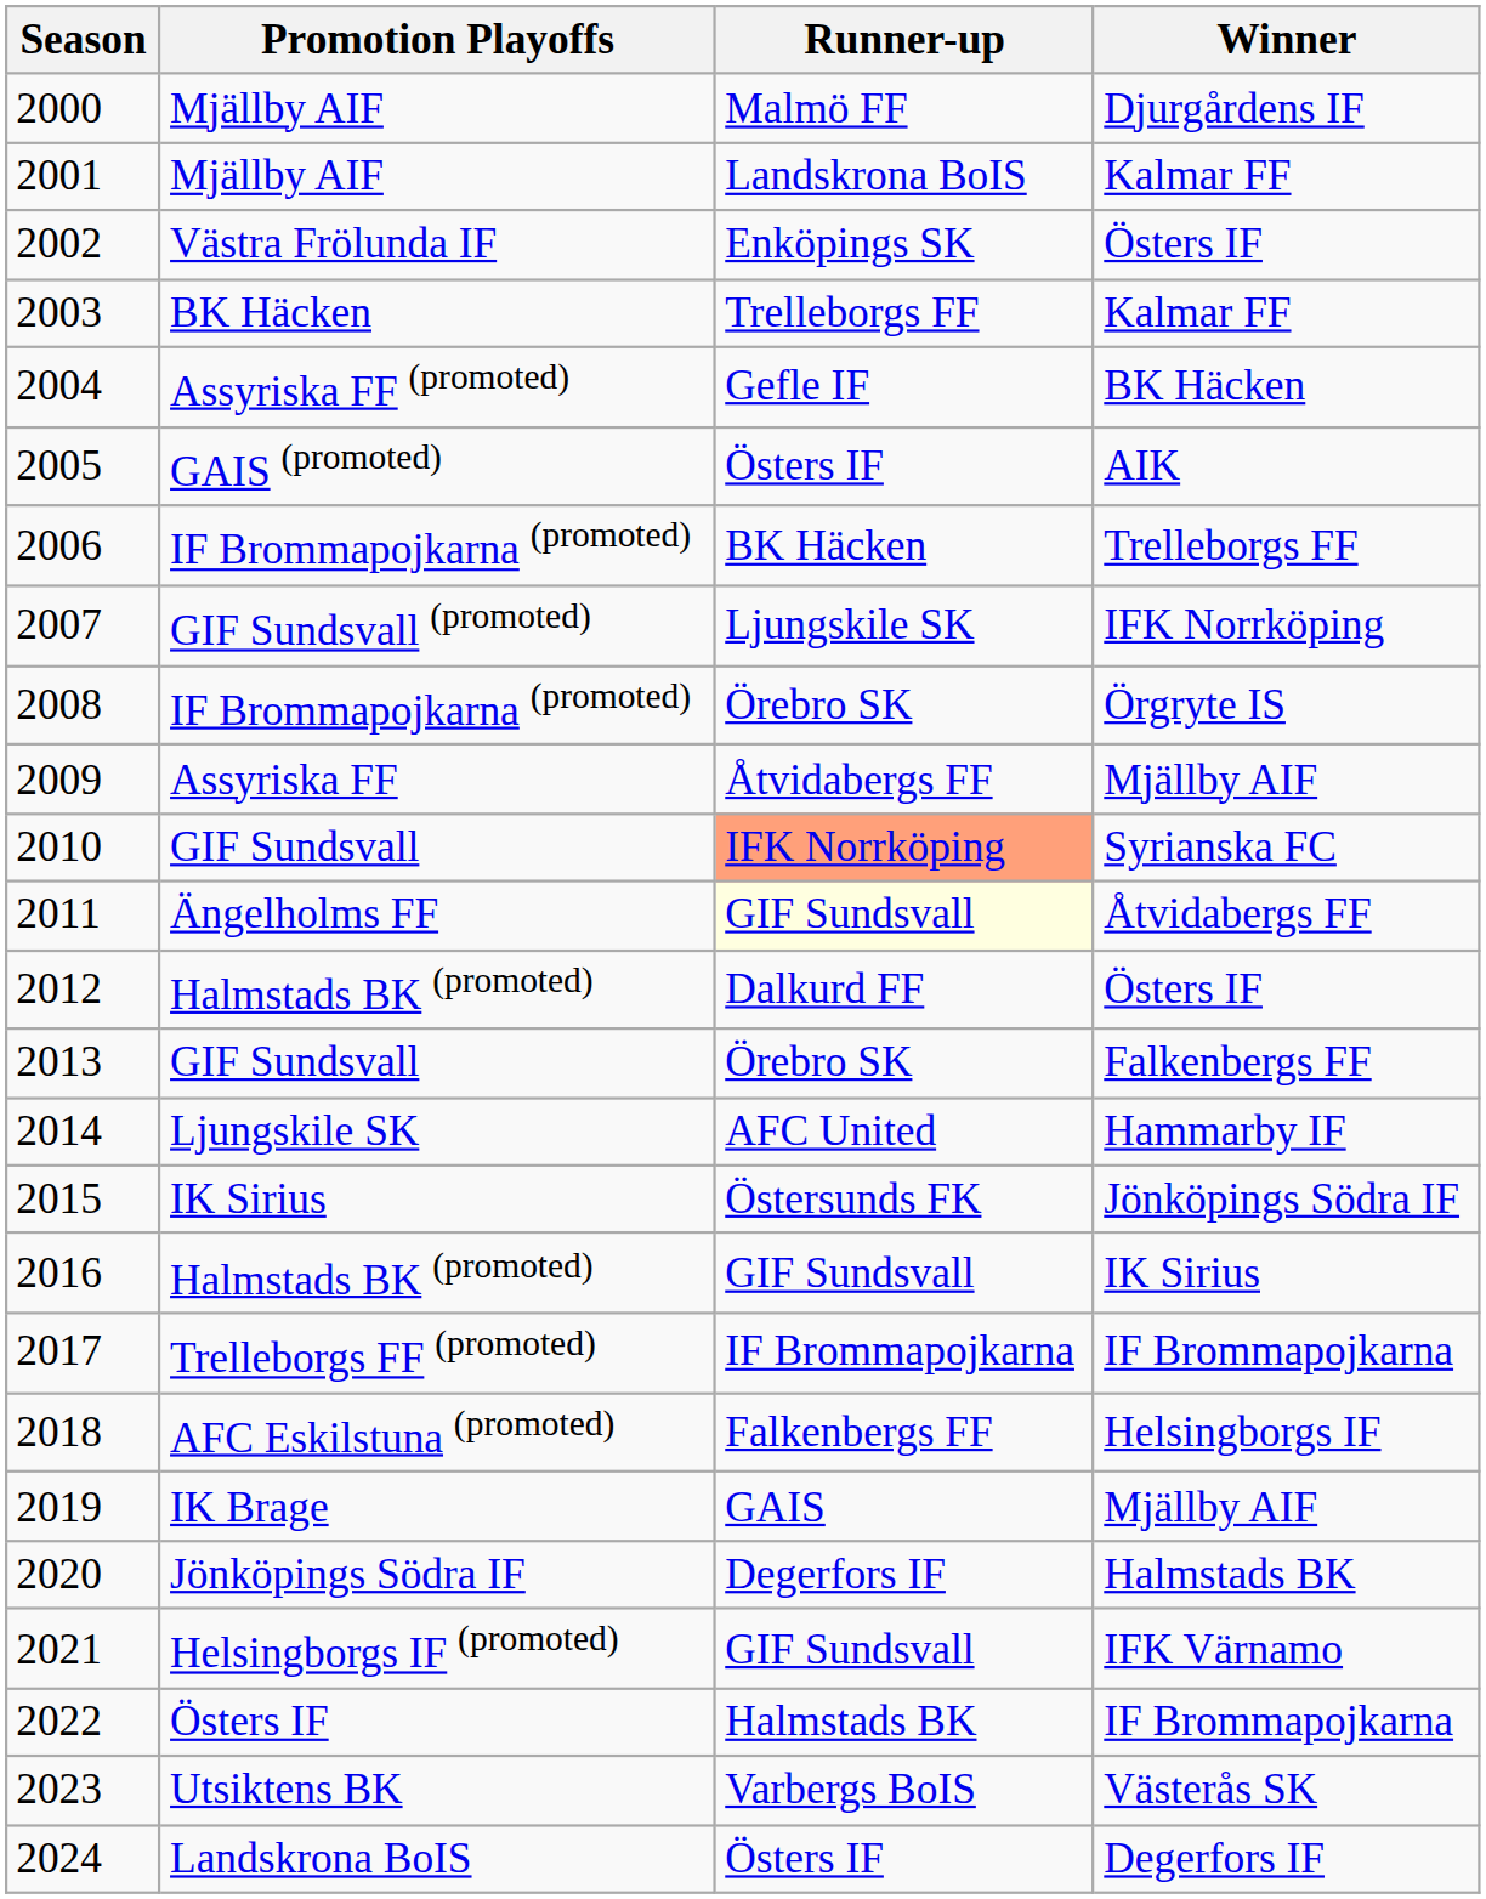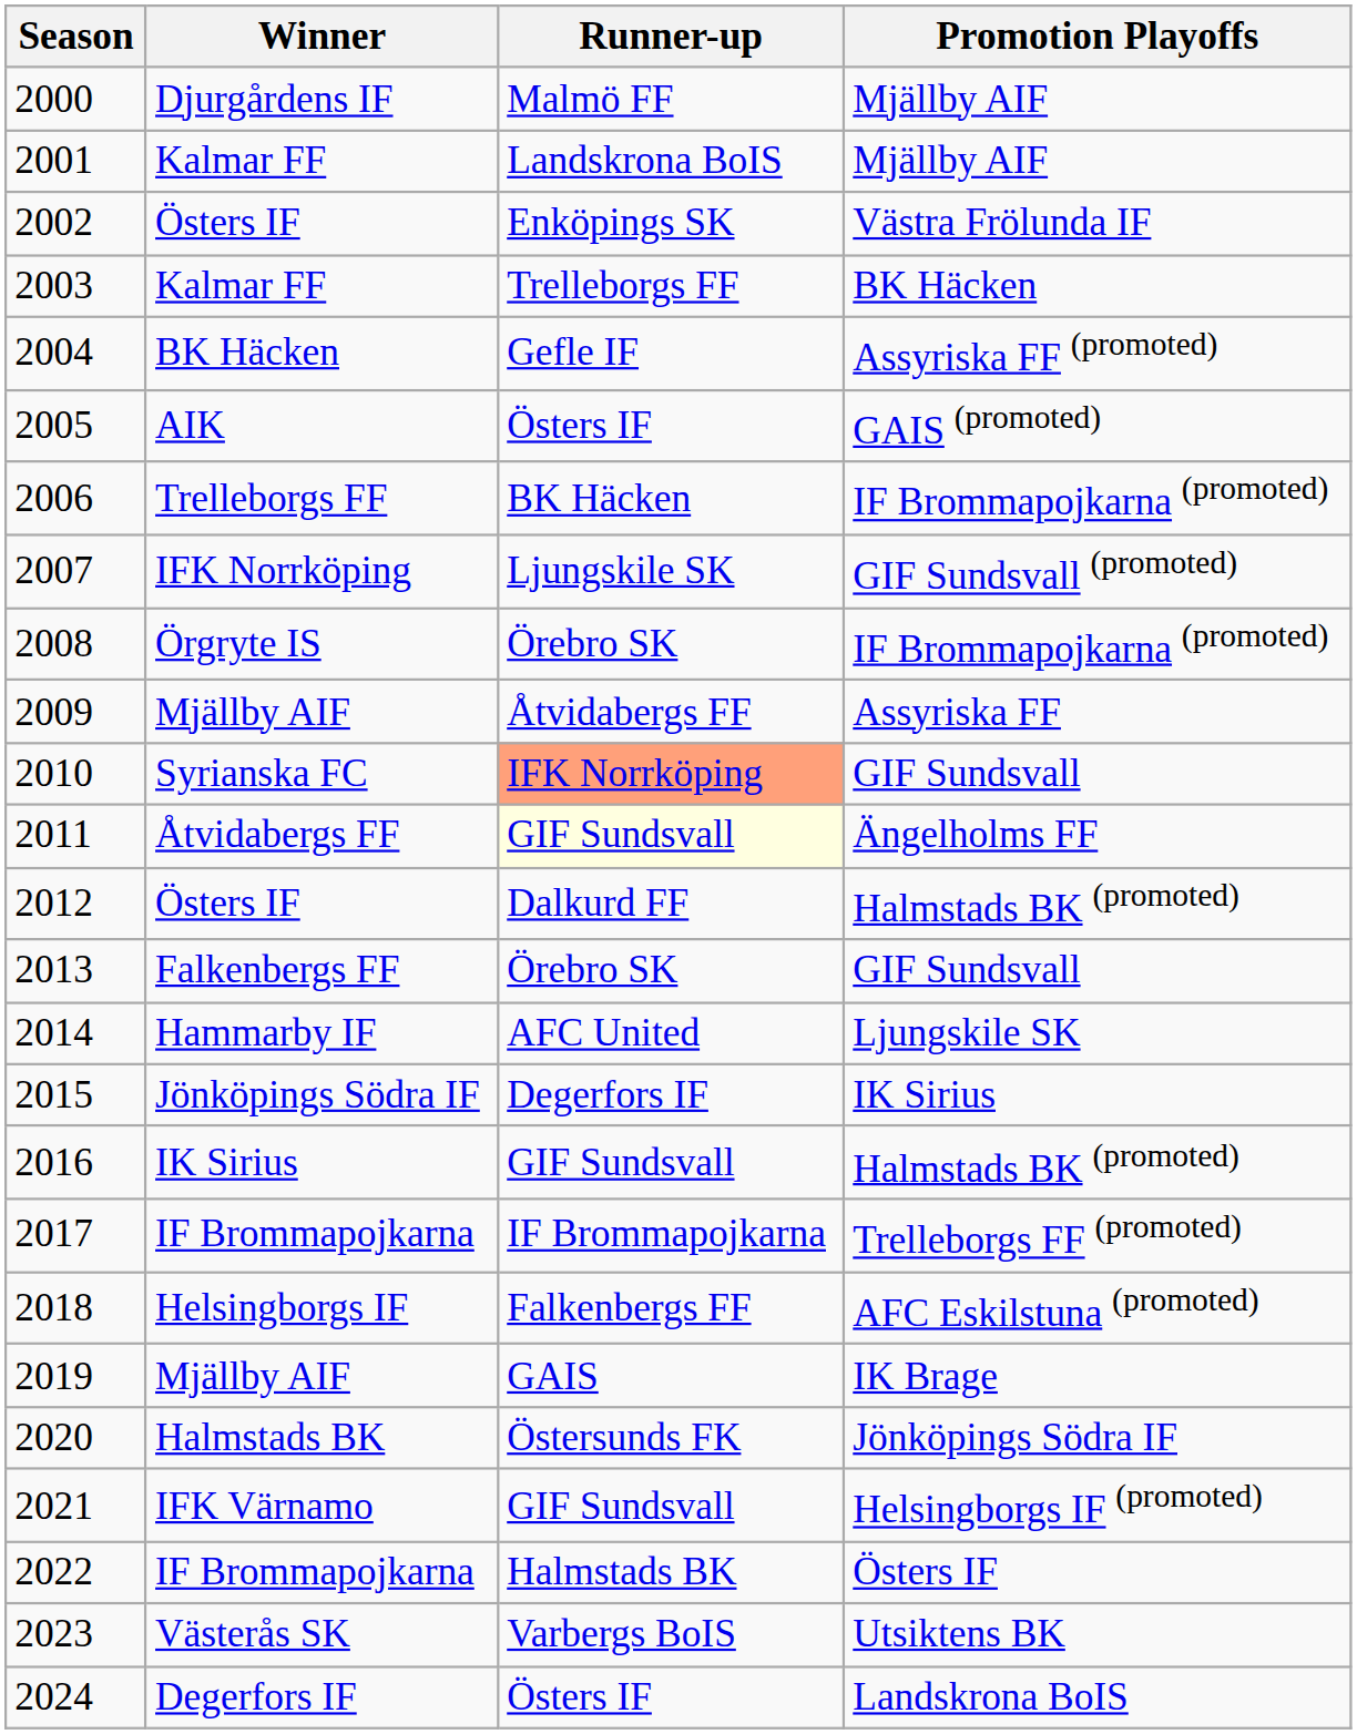 <table class="wikitable" style="width:550px;">
 <tr>
 <th>Season</th>
+<th>Winner</th>
+<th>Runner-up</th>
 <th>Promotion Playoffs</th>
-<th>Runner-up</th>
-<th>Winner</th>
 </tr>
 <tr>
 <td style="width:50px;">2000</td>
+<td><a href='#'>Djurgårdens IF</a></td>
+<td><a href='#'>Malmö FF</a></td>
 <td><a href='#'>Mjällby AIF</a></td>
-<td><a href='#'>Malmö FF</a></td>
-<td><a href='#'>Djurgårdens IF</a></td>
 </tr>
 <tr>
 <td>2001</td>
+<td><a href='#'>Kalmar FF</a></td>
+<td><a href='#'>Landskrona BoIS</a></td>
 <td><a href='#'>Mjällby AIF</a></td>
-<td><a href='#'>Landskrona BoIS</a></td>
-<td><a href='#'>Kalmar FF</a></td>
 </tr>
 <tr>
 <td>2002</td>
+<td><a href='#'>Östers IF</a></td>
+<td><a href='#'>Enköpings SK</a></td>
 <td><a href='#'>Västra Frölunda IF</a></td>
-<td><a href='#'>Enköpings SK</a></td>
-<td><a href='#'>Östers IF</a></td>
 </tr>
 <tr>
 <td>2003</td>
+<td><a href='#'>Kalmar FF</a></td>
+<td><a href='#'>Trelleborgs FF</a></td>
 <td><a href='#'>BK Häcken</a></td>
-<td><a href='#'>Trelleborgs FF</a></td>
-<td><a href='#'>Kalmar FF</a></td>
 </tr>
 <tr>
 <td>2004</td>
+<td><a href='#'>BK Häcken</a></td>
+<td><a href='#'>Gefle IF</a></td>
 <td><a href='#'>Assyriska FF</a> <sup>(promoted)</sup></td>
-<td><a href='#'>Gefle IF</a></td>
-<td><a href='#'>BK Häcken</a></td>
 </tr>
 <tr>
 <td>2005</td>
+<td><a href='#'>AIK</a></td>
+<td><a href='#'>Östers IF</a></td>
 <td><a href='#'>GAIS</a> <sup>(promoted)</sup></td>
-<td><a href='#'>Östers IF</a></td>
-<td><a href='#'>AIK</a></td>
 </tr>
 <tr>
 <td>2006</td>
+<td><a href='#'>Trelleborgs FF</a></td>
+<td><a href='#'>BK Häcken</a></td>
 <td><a href='#'>IF Brommapojkarna</a> <sup>(promoted)</sup></td>
-<td><a href='#'>BK Häcken</a></td>
-<td><a href='#'>Trelleborgs FF</a></td>
 </tr>
 <tr>
 <td>2007</td>
+<td><a href='#'>IFK Norrköping</a></td>
+<td><a href='#'>Ljungskile SK</a></td>
 <td><a href='#'>GIF Sundsvall</a> <sup>(promoted)</sup></td>
-<td><a href='#'>Ljungskile SK</a></td>
-<td><a href='#'>IFK Norrköping</a></td>
 </tr>
 <tr>
 <td>2008</td>
+<td><a href='#'>Örgryte IS</a></td>
+<td><a href='#'>Örebro SK</a></td>
 <td><a href='#'>IF Brommapojkarna</a> <sup>(promoted)</sup></td>
-<td><a href='#'>Örebro SK</a></td>
-<td><a href='#'>Örgryte IS</a></td>
 </tr>
 <tr>
 <td>2009</td>
+<td><a href='#'>Mjällby AIF</a></td>
+<td><a href='#'>Åtvidabergs FF</a></td>
 <td><a href='#'>Assyriska FF</a></td>
-<td><a href='#'>Åtvidabergs FF</a></td>
-<td><a href='#'>Mjällby AIF</a></td>
 </tr>
 <tr>
 <td>2010</td>
+<td><a href='#'>Syrianska FC</a></td>
+<td style="background: lightsalmon;"><a href='#'>IFK Norrköping</a></td>
 <td><a href='#'>GIF Sundsvall</a></td>
-<td style="background: lightsalmon;"><a href='#'>IFK Norrköping</a></td>
-<td><a href='#'>Syrianska FC</a></td>
 </tr>
 <tr>
 <td>2011</td>
+<td><a href='#'>Åtvidabergs FF</a></td>
+<td style="background: lightyellow;"><a href='#'>GIF Sundsvall</a></td>
 <td><a href='#'>Ängelholms FF</a></td>
-<td style="background: lightyellow;"><a href='#'>GIF Sundsvall</a></td>
-<td><a href='#'>Åtvidabergs FF</a></td>
 </tr>
 <tr>
 <td>2012</td>
+<td><a href='#'>Östers IF</a></td>
+<td><a href='#'>Dalkurd FF</a></td>
 <td><a href='#'>Halmstads BK</a> <sup>(promoted)</sup></td>
-<td><a href='#'>Dalkurd FF</a></td>
-<td><a href='#'>Östers IF</a></td>
 </tr>
 <tr>
 <td>2013</td>
+<td><a href='#'>Falkenbergs FF</a></td>
+<td><a href='#'>Örebro SK</a></td>
 <td><a href='#'>GIF Sundsvall</a></td>
-<td><a href='#'>Örebro SK</a></td>
-<td><a href='#'>Falkenbergs FF</a></td>
 </tr>
 <tr>
 <td>2014</td>
+<td><a href='#'>Hammarby IF</a></td>
+<td><a href='#'>AFC United</a></td>
 <td><a href='#'>Ljungskile SK</a></td>
-<td><a href='#'>AFC United</a></td>
-<td><a href='#'>Hammarby IF</a></td>
 </tr>
 <tr>
 <td>2015</td>
+<td><a href='#'>Jönköpings Södra IF</a></td>
+<td><a href='#'>Degerfors IF</a></td>
 <td><a href='#'>IK Sirius</a></td>
+</tr>
+<tr>
+<td>2016</td>
+<td><a href='#'>IK Sirius</a></td>
+<td><a href='#'>GIF Sundsvall</a></td>
+<td><a href='#'>Halmstads BK</a> <sup>(promoted)</sup></td>
+</tr>
+<tr>
+<td>2017</td>
+<td><a href='#'>IF Brommapojkarna</a></td>
+<td><a href='#'>IF Brommapojkarna</a></td>
+<td><a href='#'>Trelleborgs FF</a> <sup>(promoted)</sup></td>
+</tr>
+<tr>
+<td>2018</td>
+<td><a href='#'>Helsingborgs IF</a></td>
+<td><a href='#'>Falkenbergs FF</a></td>
+<td><a href='#'>AFC Eskilstuna</a> <sup>(promoted)</sup></td>
+</tr>
+<tr>
+<td>2019</td>
+<td><a href='#'>Mjällby AIF</a></td>
+<td><a href='#'>GAIS</a></td>
+<td><a href='#'>IK Brage</a></td>
+</tr>
+<tr>
+<td>2020</td>
+<td><a href='#'>Halmstads BK</a></td>
 <td><a href='#'>Östersunds FK</a></td>
 <td><a href='#'>Jönköpings Södra IF</a></td>
 </tr>
 <tr>
-<td>2016</td>
-<td><a href='#'>Halmstads BK</a> <sup>(promoted)</sup></td>
+<td>2021</td>
+<td><a href='#'>IFK Värnamo</a></td>
 <td><a href='#'>GIF Sundsvall</a></td>
-<td><a href='#'>IK Sirius</a></td>
-</tr>
-<tr>
-<td>2017</td>
-<td><a href='#'>Trelleborgs FF</a> <sup>(promoted)</sup></td>
-<td><a href='#'>IF Brommapojkarna</a></td>
-<td><a href='#'>IF Brommapojkarna</a></td>
-</tr>
-<tr>
-<td>2018</td>
-<td><a href='#'>AFC Eskilstuna</a> <sup>(promoted)</sup></td>
-<td><a href='#'>Falkenbergs FF</a></td>
-<td><a href='#'>Helsingborgs IF</a></td>
-</tr>
-<tr>
-<td>2019</td>
-<td><a href='#'>IK Brage</a></td>
-<td><a href='#'>GAIS</a></td>
-<td><a href='#'>Mjällby AIF</a></td>
-</tr>
-<tr>
-<td>2020</td>
-<td><a href='#'>Jönköpings Södra IF</a></td>
-<td><a href='#'>Degerfors IF</a></td>
-<td><a href='#'>Halmstads BK</a></td>
-</tr>
-<tr>
-<td>2021</td>
 <td><a href='#'>Helsingborgs IF</a> <sup>(promoted)</sup></td>
-<td><a href='#'>GIF Sundsvall</a></td>
-<td><a href='#'>IFK Värnamo</a></td>
 </tr>
 <tr>
 <td>2022</td>
+<td><a href='#'>IF Brommapojkarna</a></td>
+<td><a href='#'>Halmstads BK</a></td>
 <td><a href='#'>Östers IF</a></td>
-<td><a href='#'>Halmstads BK</a></td>
-<td><a href='#'>IF Brommapojkarna</a></td>
 </tr>
 <tr>
 <td>2023</td>
+<td><a href='#'>Västerås SK</a></td>
+<td><a href='#'>Varbergs BoIS</a></td>
 <td><a href='#'>Utsiktens BK</a></td>
-<td><a href='#'>Varbergs BoIS</a></td>
-<td><a href='#'>Västerås SK</a></td>
 </tr>
 <tr>
 <td>2024</td>
+<td><a href='#'>Degerfors IF</a></td>
+<td><a href='#'>Östers IF</a></td>
 <td><a href='#'>Landskrona BoIS</a></td>
-<td><a href='#'>Östers IF</a></td>
-<td><a href='#'>Degerfors IF</a></td>
 </tr>
 </table>
